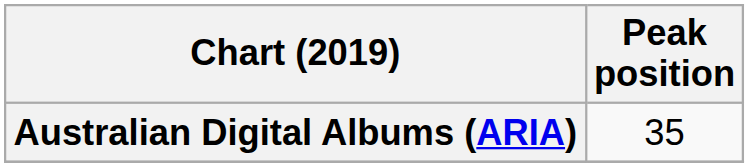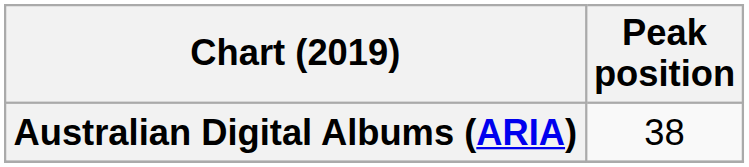 <table class="wikitable sortable plainrowheaders" style="text-align:center">
 <tr>
 <th scope="col">Chart (2019)</th>
 <th scope="col">Peak<br>position</th>
 </tr>
 <tr>
 <th scope="row">Australian Digital Albums (<a href='#'>ARIA</a>)</th>
-<td>35</td>
+<td>38</td>
 </tr>
 <tr>
 </tr>
 <tr>
 </tr>
 <tr>
 </tr>
 <tr>
 </tr>
 </table>
